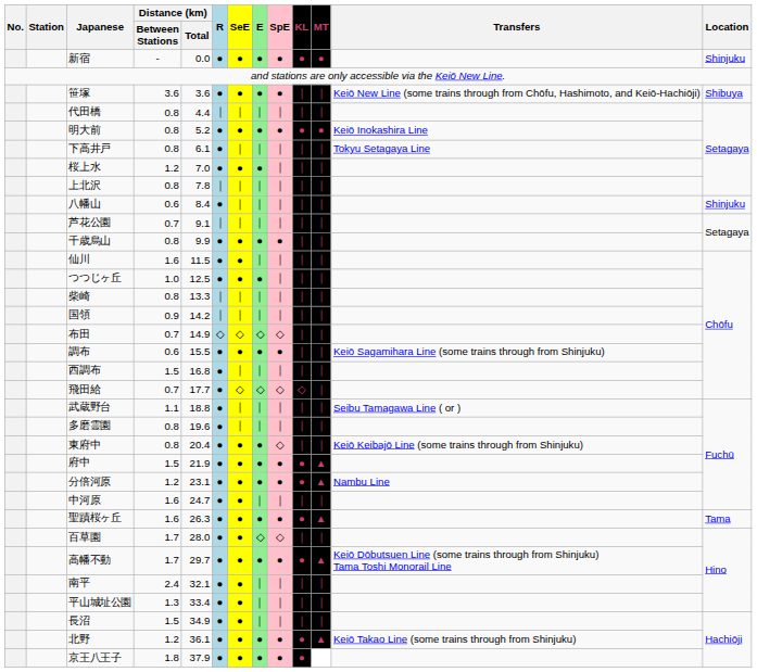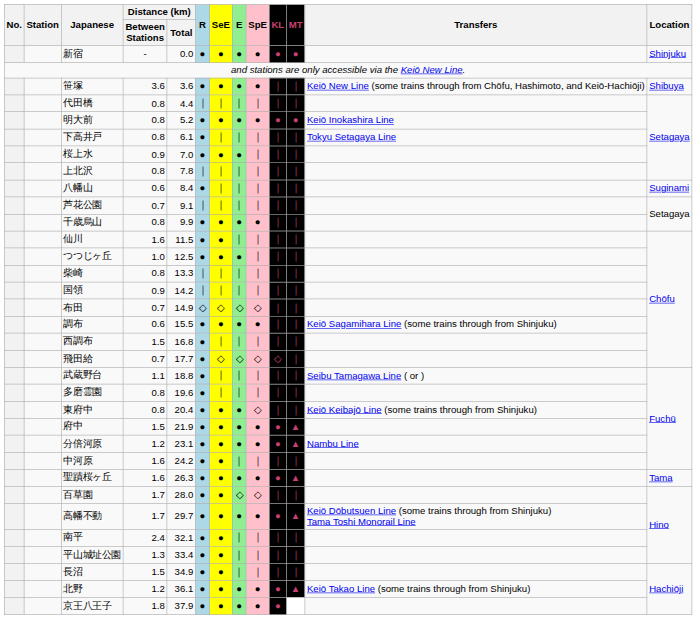 <table class="wikitable" rules="all">
 <tr>
 <th rowspan="2">No.</th>
 <th rowspan="2">Station</th>
 <th rowspan="2">Japanese</th>
 <th colspan="2">Distance (km)</th>
 <th style="background:lightblue; width:1em;" rowspan="2">R</th>
 <th style="background:yellow; width:1em;" rowspan="2">SeE</th>
 <th style="background:lightgreen; width:1em;" rowspan="2">E</th>
 <th style="background:pink; width:1em;" rowspan="2">SpE</th>
 <th style="background:black;color:#c6406e; width:1em;" rowspan="2">KL</th>
 <th style="background:black;color:#c6406e; width:1em;" rowspan="2">MT</th>
 <th rowspan="2">Transfers</th>
 <th rowspan="2">Location</th>
 </tr>
 <tr>
 <th style="width:2.5em;">Between<br>Stations</th>
 <th style="width:2.5em;">Total</th>
 </tr>
 <tr>
 <th></th>
 <td></td>
 <td>新宿</td>
 <td style="text-align:center;">-</td>
 <td style="text-align:right;">0.0</td>
 <td style="background:lightblue; text-align:center;">●</td>
 <td style="background:yellow; text-align:center;">●</td>
 <td style="background:lightgreen; text-align:center;">●</td>
 <td style="background:pink; text-align:center;">●</td>
 <td style="background:black;color:#c6406e;text-align:center;">●</td>
 <td style="background:black;color:#c6406e;text-align:center;">●</td>
 <td></td>
 <td><a href='#'>Shinjuku</a></td>
 </tr>
 <tr>
 <td colspan="13" style="text-align:center;"><em> and  stations are only accessible via the <a href='#'>Keiō New Line</a>.</em></td>
 </tr>
 <tr>
 <th></th>
 <td></td>
 <td>笹塚</td>
 <td style="text-align:right;">3.6</td>
 <td style="text-align:right;">3.6</td>
 <td style="background:lightblue; text-align:center;">●</td>
 <td style="background:yellow; text-align:center;">●</td>
 <td style="background:lightgreen; text-align:center;">●</td>
 <td style="background:pink; text-align:center;">●</td>
 <td style="background:black;color:#c6406e;text-align:center;">｜</td>
 <td style="background:black;color:#c6406e;text-align:center;">｜</td>
 <td> <a href='#'>Keiō New Line</a> (some trains through from Chōfu, Hashimoto, and Keiō-Hachiōji)</td>
 <td><a href='#'>Shibuya</a></td>
 </tr>
 <tr>
 <th></th>
 <td></td>
 <td>代田橋</td>
 <td style="text-align:right;">0.8</td>
 <td style="text-align:right;">4.4</td>
 <td style="background:lightblue; text-align:center;">｜</td>
 <td style="background:yellow; text-align:center;">｜</td>
 <td style="background:lightgreen; text-align:center;">｜</td>
 <td style="background:pink; text-align:center;">｜</td>
 <td style="background:black;color:#c6406e;text-align:center;">｜</td>
 <td style="background:black;color:#c6406e;text-align:center;">｜</td>
 <td> </td>
 <td rowspan="5" style="white-space:nowrap;"><a href='#'>Setagaya</a></td>
 </tr>
 <tr>
 <th></th>
 <td></td>
 <td>明大前</td>
 <td style="text-align:right;">0.8</td>
 <td style="text-align:right;">5.2</td>
 <td style="background:lightblue; text-align:center;">●</td>
 <td style="background:yellow; text-align:center;">●</td>
 <td style="background:lightgreen; text-align:center;">●</td>
 <td style="background:pink; text-align:center;">●</td>
 <td style="background:black;color:#c6406e;text-align:center;">●</td>
 <td style="background:black;color:#c6406e;text-align:center;">●</td>
 <td> <a href='#'>Keiō Inokashira Line</a></td>
 </tr>
 <tr>
 <th></th>
 <td></td>
 <td>下高井戸</td>
 <td style="text-align:right;">0.8</td>
 <td style="text-align:right;">6.1</td>
 <td style="background:lightblue; text-align:center;">●</td>
 <td style="background:yellow; text-align:center;">｜</td>
 <td style="background:lightgreen; text-align:center;">｜</td>
 <td style="background:pink; text-align:center;">｜</td>
 <td style="background:black;color:#c6406e;text-align:center;">｜</td>
 <td style="background:black;color:#c6406e;text-align:center;">｜</td>
 <td> <a href='#'>Tokyu Setagaya Line</a></td>
 </tr>
 <tr>
 <th></th>
 <td></td>
 <td>桜上水</td>
-<td style="text-align:right;">1.2</td>
+<td style="text-align:right;">0.9</td>
 <td style="text-align:right;">7.0</td>
 <td style="background:lightblue; text-align:center;">●</td>
 <td style="background:yellow; text-align:center;">●</td>
 <td style="background:lightgreen; text-align:center;">●</td>
 <td style="background:pink; text-align:center;">｜</td>
 <td style="background:black;color:#c6406e;text-align:center;">｜</td>
 <td style="background:black;color:#c6406e;text-align:center;">｜</td>
 <td> </td>
 </tr>
 <tr>
 <th></th>
 <td></td>
 <td>上北沢</td>
 <td style="text-align:right;">0.8</td>
 <td style="text-align:right;">7.8</td>
 <td style="background:lightblue; text-align:center;">｜</td>
 <td style="background:yellow; text-align:center;">｜</td>
 <td style="background:lightgreen; text-align:center;">｜</td>
 <td style="background:pink; text-align:center;">｜</td>
 <td style="background:black;color:#c6406e;text-align:center;">｜</td>
 <td style="background:black;color:#c6406e;text-align:center;">｜</td>
 <td> </td>
 </tr>
 <tr>
 <th></th>
 <td></td>
 <td>八幡山</td>
 <td style="text-align:right;">0.6</td>
 <td style="text-align:right;">8.4</td>
 <td style="background:lightblue; text-align:center;">●</td>
 <td style="background:yellow; text-align:center;">｜</td>
 <td style="background:lightgreen; text-align:center;">｜</td>
 <td style="background:pink; text-align:center;">｜</td>
 <td style="background:black;color:#c6406e;text-align:center;">｜</td>
 <td style="background:black;color:#c6406e;text-align:center;">｜</td>
 <td> </td>
-<td><a href='#'>Shinjuku</a></td>
+<td><a href='#'>Suginami</a></td>
 </tr>
 <tr>
 <th></th>
 <td></td>
 <td>芦花公園</td>
 <td style="text-align:right;">0.7</td>
 <td style="text-align:right;">9.1</td>
 <td style="background:lightblue; text-align:center;">｜</td>
 <td style="background:yellow; text-align:center;">｜</td>
 <td style="background:lightgreen; text-align:center;">｜</td>
 <td style="background:pink; text-align:center;">｜</td>
 <td style="background:black;color:#c6406e;text-align:center;">｜</td>
 <td style="background:black;color:#c6406e;text-align:center;">｜</td>
 <td> </td>
 <td rowspan="2">Setagaya</td>
 </tr>
 <tr>
 <th></th>
 <td></td>
 <td>千歳烏山</td>
 <td style="text-align:right;">0.8</td>
 <td style="text-align:right;">9.9</td>
 <td style="background:lightblue; text-align:center;">●</td>
 <td style="background:yellow; text-align:center;">●</td>
 <td style="background:lightgreen; text-align:center;">●</td>
 <td style="background:pink; text-align:center;">●</td>
 <td style="background:black;color:#c6406e;text-align:center;">｜</td>
 <td style="background:black;color:#c6406e;text-align:center;">｜</td>
 <td> </td>
 </tr>
 <tr>
 <th></th>
 <td></td>
 <td>仙川</td>
 <td style="text-align:right;">1.6</td>
 <td style="text-align:right;">11.5</td>
 <td style="background:lightblue; text-align:center;">●</td>
 <td style="background:yellow; text-align:center;">●</td>
 <td style="background:lightgreen; text-align:center;">｜</td>
 <td style="background:pink; text-align:center;">｜</td>
 <td style="background:black;color:#c6406e;text-align:center;">｜</td>
 <td style="background:black;color:#c6406e;text-align:center;">｜</td>
 <td> </td>
 <td rowspan="8"><a href='#'>Chōfu</a></td>
 </tr>
 <tr>
 <th></th>
 <td></td>
 <td>つつじヶ丘</td>
 <td style="text-align:right;">1.0</td>
 <td style="text-align:right;">12.5</td>
 <td style="background:lightblue; text-align:center;">●</td>
 <td style="background:yellow; text-align:center;">●</td>
 <td style="background:lightgreen; text-align:center;">●</td>
 <td style="background:pink; text-align:center;">｜</td>
 <td style="background:black;color:#c6406e;text-align:center;">｜</td>
 <td style="background:black;color:#c6406e;text-align:center;">｜</td>
 <td> </td>
 </tr>
 <tr>
 <th></th>
 <td></td>
 <td>柴崎</td>
 <td style="text-align:right;">0.8</td>
 <td style="text-align:right;">13.3</td>
 <td style="background:lightblue; text-align:center;">｜</td>
 <td style="background:yellow; text-align:center;">｜</td>
 <td style="background:lightgreen; text-align:center;">｜</td>
 <td style="background:pink; text-align:center;">｜</td>
 <td style="background:black;color:#c6406e;text-align:center;">｜</td>
 <td style="background:black;color:#c6406e;text-align:center;">｜</td>
 <td> </td>
 </tr>
 <tr>
 <th></th>
 <td></td>
 <td>国領</td>
 <td style="text-align:right;">0.9</td>
 <td style="text-align:right;">14.2</td>
 <td style="background:lightblue; text-align:center;">｜</td>
 <td style="background:yellow; text-align:center;">｜</td>
 <td style="background:lightgreen; text-align:center;">｜</td>
 <td style="background:pink; text-align:center;">｜</td>
 <td style="background:black;color:#c6406e;text-align:center;">｜</td>
 <td style="background:black;color:#c6406e;text-align:center;">｜</td>
 <td> </td>
 </tr>
 <tr>
 <th></th>
 <td></td>
 <td>布田</td>
 <td style="text-align:right;">0.7</td>
 <td style="text-align:right;">14.9</td>
 <td style="background:lightblue; text-align:center;">◇</td>
 <td style="background:yellow; text-align:center;">◇</td>
 <td style="background:lightgreen; text-align:center;">◇</td>
 <td style="background:pink; text-align:center;">◇</td>
 <td style="background:black;color:#c6406e;text-align:center;">｜</td>
 <td style="background:black;color:#c6406e;text-align:center;">｜</td>
 <td> </td>
 </tr>
 <tr>
 <th></th>
 <td></td>
 <td>調布</td>
 <td style="text-align:right;">0.6</td>
 <td style="text-align:right;">15.5</td>
 <td style="background:lightblue; text-align:center;">●</td>
 <td style="background:yellow; text-align:center;">●</td>
 <td style="background:lightgreen; text-align:center;">●</td>
 <td style="background:pink; text-align:center;">●</td>
 <td style="background:black;color:#c6406e;text-align:center;">｜</td>
 <td style="background:black;color:#c6406e;text-align:center;">｜</td>
 <td> <a href='#'>Keiō Sagamihara Line</a> (some trains through from Shinjuku)</td>
 </tr>
 <tr>
 <th></th>
 <td></td>
 <td>西調布</td>
 <td style="text-align:right;">1.5</td>
 <td style="text-align:right;">16.8</td>
 <td style="background:lightblue; text-align:center;">●</td>
 <td style="background:yellow; text-align:center;">｜</td>
 <td style="background:lightgreen; text-align:center;">｜</td>
 <td style="background:pink; text-align:center;">｜</td>
 <td style="background:black;color:#c6406e;text-align:center;">｜</td>
 <td style="background:black;color:#c6406e;text-align:center;">｜</td>
 <td> </td>
 </tr>
 <tr>
 <th></th>
 <td></td>
 <td>飛田給</td>
 <td style="text-align:right;">0.7</td>
 <td style="text-align:right;">17.7</td>
 <td style="background:lightblue; text-align:center;">●</td>
 <td style="background:yellow; text-align:center;">◇</td>
 <td style="background:lightgreen; text-align:center;">◇</td>
 <td style="background:pink; text-align:center;">◇</td>
 <td style="background:black;color:#c6406e;text-align:center;">◇</td>
 <td style="background:black;color:#c6406e;text-align:center;">｜</td>
 <td> </td>
 </tr>
 <tr>
 <th></th>
 <td></td>
 <td>武蔵野台</td>
 <td style="text-align:right;">1.1</td>
 <td style="text-align:right;">18.8</td>
 <td style="background:lightblue; text-align:center;">●</td>
 <td style="background:yellow; text-align:center;">｜</td>
 <td style="background:lightgreen; text-align:center;">｜</td>
 <td style="background:pink; text-align:center;">｜</td>
 <td style="background:black;color:#c6406e;text-align:center;">｜</td>
 <td style="background:black;color:#c6406e;text-align:center;">｜</td>
 <td> <a href='#'>Seibu Tamagawa Line</a> ( or )</td>
 <td rowspan="6"><a href='#'>Fuchū</a></td>
 </tr>
 <tr>
 <th></th>
 <td></td>
 <td>多磨霊園</td>
 <td style="text-align:right;">0.8</td>
 <td style="text-align:right;">19.6</td>
 <td style="background:lightblue; text-align:center;">●</td>
 <td style="background:yellow; text-align:center;">｜</td>
 <td style="background:lightgreen; text-align:center;">｜</td>
 <td style="background:pink; text-align:center;">｜</td>
 <td style="background:black;color:#c6406e;text-align:center;">｜</td>
 <td style="background:black;color:#c6406e;text-align:center;">｜</td>
 <td> </td>
 </tr>
 <tr>
 <th></th>
 <td></td>
 <td>東府中</td>
 <td style="text-align:right;">0.8</td>
 <td style="text-align:right;">20.4</td>
 <td style="background:lightblue; text-align:center;">●</td>
 <td style="background:yellow; text-align:center;">●</td>
 <td style="background:lightgreen; text-align:center;">●</td>
 <td style="background:pink; text-align:center;">◇</td>
 <td style="background:black;color:#c6406e;text-align:center;">｜</td>
 <td style="background:black;color:#c6406e;text-align:center;">｜</td>
 <td> <a href='#'>Keiō Keibajō Line</a> (some trains through from Shinjuku)</td>
 </tr>
 <tr>
 <th></th>
 <td></td>
 <td>府中</td>
 <td style="text-align:right;">1.5</td>
 <td style="text-align:right;">21.9</td>
 <td style="background:lightblue; text-align:center;">●</td>
 <td style="background:yellow; text-align:center;">●</td>
 <td style="background:lightgreen; text-align:center;">●</td>
 <td style="background:pink; text-align:center;">●</td>
 <td style="background:black;color:#c6406e;text-align:center;">●</td>
 <td style="background:black;color:#c6406e;text-align:center;">▲</td>
 <td> </td>
 </tr>
 <tr>
 <th></th>
 <td></td>
 <td>分倍河原</td>
 <td style="text-align:right;">1.2</td>
 <td style="text-align:right;">23.1</td>
 <td style="background:lightblue; text-align:center;">●</td>
 <td style="background:yellow; text-align:center;">●</td>
 <td style="background:lightgreen; text-align:center;">●</td>
 <td style="background:pink; text-align:center;">●</td>
 <td style="background:black;color:#c6406e;text-align:center;">●</td>
 <td style="background:black;color:#c6406e;text-align:center;">▲</td>
 <td> <a href='#'>Nambu Line</a></td>
 </tr>
 <tr>
 <th></th>
 <td></td>
 <td>中河原</td>
 <td style="text-align:right;">1.6</td>
-<td style="text-align:right;">24.7</td>
+<td style="text-align:right;">24.2</td>
 <td style="background:lightblue; text-align:center;">●</td>
 <td style="background:yellow; text-align:center;">●</td>
 <td style="background:lightgreen; text-align:center;">｜</td>
 <td style="background:pink; text-align:center;">｜</td>
 <td style="background:black;color:#c6406e;text-align:center;">｜</td>
 <td style="background:black;color:#c6406e;text-align:center;">｜</td>
 <td> </td>
 </tr>
 <tr>
 <th></th>
 <td></td>
 <td>聖蹟桜ヶ丘</td>
 <td style="text-align:right;">1.6</td>
 <td style="text-align:right;">26.3</td>
 <td style="background:lightblue; text-align:center;">●</td>
 <td style="background:yellow; text-align:center;">●</td>
 <td style="background:lightgreen; text-align:center;">●</td>
 <td style="background:pink; text-align:center;">●</td>
 <td style="background:black;color:#c6406e;text-align:center;">●</td>
 <td style="background:black;color:#c6406e;text-align:center;">▲</td>
 <td> </td>
 <td><a href='#'>Tama</a></td>
 </tr>
 <tr>
 <th></th>
 <td></td>
 <td>百草園</td>
 <td style="text-align:right;">1.7</td>
 <td style="text-align:right;">28.0</td>
 <td style="background:lightblue; text-align:center;">●</td>
 <td style="background:yellow; text-align:center;">●</td>
 <td style="background:lightgreen; text-align:center;">◇</td>
 <td style="background:pink; text-align:center;">◇</td>
 <td style="background:black;color:#c6406e;text-align:center;">｜</td>
 <td style="background:black;color:#c6406e;text-align:center;">｜</td>
 <td> </td>
 <td rowspan="4"><a href='#'>Hino</a></td>
 </tr>
 <tr>
 <th></th>
 <td></td>
 <td>高幡不動</td>
 <td style="text-align:right;">1.7</td>
 <td style="text-align:right;">29.7</td>
 <td style="background:lightblue; text-align:center;">●</td>
 <td style="background:yellow; text-align:center;">●</td>
 <td style="background:lightgreen; text-align:center;">●</td>
 <td style="background:pink; text-align:center;">●</td>
 <td style="background:black;color:#c6406e;text-align:center;">●</td>
 <td style="background:black;color:#c6406e;text-align:center;">▲</td>
 <td> <a href='#'>Keiō Dōbutsuen Line</a> (some trains through from Shinjuku)<br> <a href='#'>Tama Toshi Monorail Line</a></td>
 </tr>
 <tr>
 <th></th>
 <td></td>
 <td>南平</td>
 <td style="text-align:right;">2.4</td>
 <td style="text-align:right;">32.1</td>
 <td style="background:lightblue; text-align:center;">●</td>
 <td style="background:yellow; text-align:center;">●</td>
 <td style="background:lightgreen; text-align:center;">｜</td>
 <td style="background:pink; text-align:center;">｜</td>
 <td style="background:black;color:#c6406e;text-align:center;">｜</td>
 <td style="background:black;color:#c6406e;text-align:center;">｜</td>
 <td> </td>
 </tr>
 <tr>
 <th></th>
 <td></td>
 <td>平山城址公園</td>
 <td style="text-align:right;">1.3</td>
 <td style="text-align:right;">33.4</td>
 <td style="background:lightblue; text-align:center;">●</td>
 <td style="background:yellow; text-align:center;">●</td>
 <td style="background:lightgreen; text-align:center;">｜</td>
 <td style="background:pink; text-align:center;">｜</td>
 <td style="background:black;color:#c6406e;text-align:center;">｜</td>
 <td style="background:black;color:#c6406e;text-align:center;">｜</td>
 <td> </td>
 </tr>
 <tr>
 <th></th>
 <td></td>
 <td>長沼</td>
 <td style="text-align:right;">1.5</td>
 <td style="text-align:right;">34.9</td>
 <td style="background:lightblue; text-align:center;">●</td>
 <td style="background:yellow; text-align:center;">●</td>
 <td style="background:lightgreen; text-align:center;">｜</td>
 <td style="background:pink; text-align:center;">｜</td>
 <td style="background:black;color:#c6406e;text-align:center;">｜</td>
 <td style="background:black;color:#c6406e;text-align:center;">｜</td>
 <td> </td>
 <td rowspan="3"><a href='#'>Hachiōji</a></td>
 </tr>
 <tr>
 <th></th>
 <td></td>
 <td>北野</td>
 <td style="text-align:right;">1.2</td>
 <td style="text-align:right;">36.1</td>
 <td style="background:lightblue; text-align:center;">●</td>
 <td style="background:yellow; text-align:center;">●</td>
 <td style="background:lightgreen; text-align:center;">●</td>
 <td style="background:pink; text-align:center;">●</td>
 <td style="background:black;color:#c6406e;text-align:center;">●</td>
 <td style="background:black;color:#c6406e;text-align:center;">▲</td>
 <td> <a href='#'>Keiō Takao Line</a> (some trains through from Shinjuku)</td>
 </tr>
 <tr>
 <th></th>
 <td></td>
 <td>京王八王子</td>
 <td style="text-align:right;">1.8</td>
 <td style="text-align:right;">37.9</td>
 <td style="background:lightblue; text-align:center;">●</td>
 <td style="background:yellow; text-align:center;">●</td>
 <td style="background:lightgreen; text-align:center;">●</td>
 <td style="background:pink; text-align:center;">●</td>
 <td style="background:black;color:#c6406e;text-align:center;">●</td>
 <td style="background:white;text-align:center;"></td>
 <td></td>
 </tr>
 </table>
